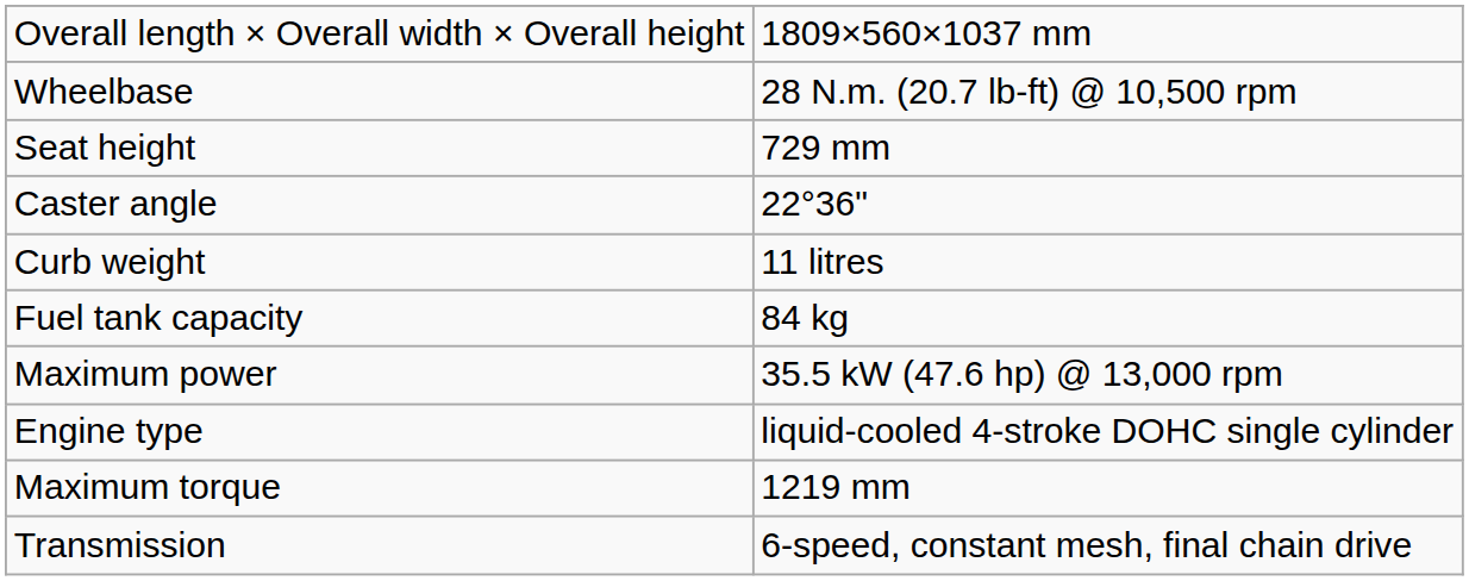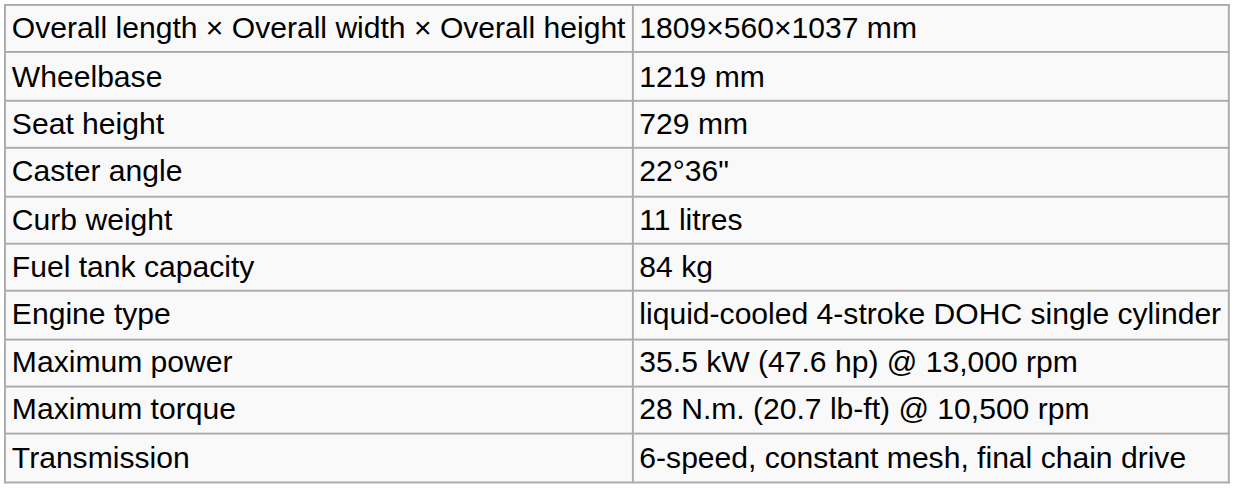 <table class="wikitable">
 <tr>
 <td>Overall length × Overall width × Overall height</td>
 <td>1809×560×1037 mm</td>
 </tr>
 <tr>
 <td>Wheelbase</td>
-<td>28 N.m. (20.7 lb-ft) @ 10,500 rpm</td>
+<td>1219 mm</td>
 </tr>
 <tr>
 <td>Seat height</td>
 <td>729 mm</td>
 </tr>
 <tr>
 <td>Caster angle</td>
 <td>22°36"</td>
 </tr>
 <tr>
 <td>Curb weight</td>
 <td>11 litres</td>
 </tr>
 <tr>
 <td>Fuel tank capacity</td>
 <td>84 kg</td>
 </tr>
 <tr>
+<td>Engine type</td>
+<td>liquid-cooled 4-stroke DOHC single cylinder</td>
+</tr>
+<tr>
 <td>Maximum power</td>
 <td>35.5 kW (47.6 hp) @ 13,000 rpm</td>
 </tr>
 <tr>
-<td>Engine type</td>
-<td>liquid-cooled 4-stroke DOHC single cylinder</td>
-</tr>
-<tr>
 <td>Maximum torque</td>
-<td>1219 mm</td>
+<td>28 N.m. (20.7 lb-ft) @ 10,500 rpm</td>
 </tr>
 <tr>
 <td>Transmission</td>
 <td>6-speed, constant mesh, final chain drive</td>
 </tr>
 </table>
